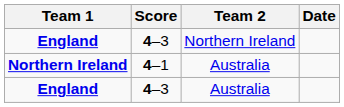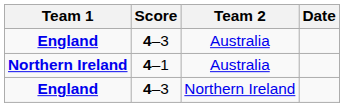 <table class="wikitable" style="text-align: center">
 <tr>
 <th>Team 1</th>
 <th>Score</th>
 <th>Team 2</th>
 <th>Date</th>
 </tr>
 <tr>
 <td> <strong><a href='#'>England</a></strong></td>
 <td><strong>4</strong>–3</td>
-<td> <a href='#'>Northern Ireland</a></td>
+<td> <a href='#'>Australia</a></td>
 <td></td>
 </tr>
 <tr>
 <td> <strong><a href='#'>Northern Ireland</a></strong></td>
 <td><strong>4</strong>–1</td>
 <td> <a href='#'>Australia</a></td>
 <td></td>
 </tr>
 <tr>
 <td> <strong><a href='#'>England</a></strong></td>
 <td><strong>4</strong>–3</td>
-<td> <a href='#'>Australia</a></td>
+<td> <a href='#'>Northern Ireland</a></td>
 <td></td>
 </tr>
 </table>
